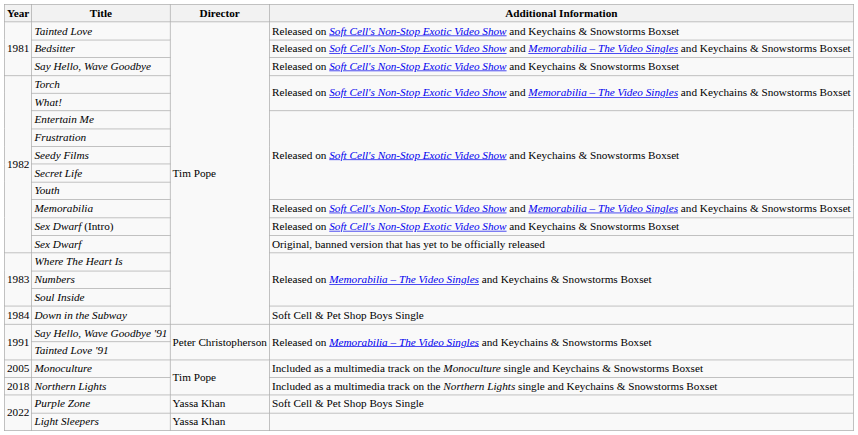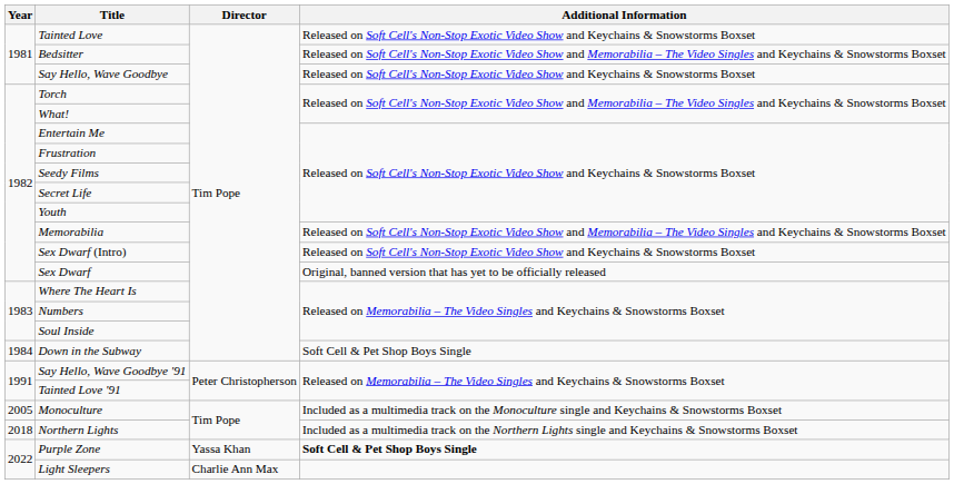 <table class="wikitable">
 <tr>
 <th>Year</th>
 <th>Title</th>
 <th>Director</th>
 <th>Additional Information</th>
 </tr>
 <tr>
 <td rowspan="3">1981</td>
 <td><em>Tainted Love</em></td>
 <td rowspan="17">Tim Pope</td>
 <td>Released on <em><a href='#'>Soft Cell's Non-Stop Exotic Video Show</a></em> and Keychains & Snowstorms Boxset</td>
 </tr>
 <tr>
 <td><em>Bedsitter</em></td>
 <td>Released on <em><a href='#'>Soft Cell's Non-Stop Exotic Video Show</a></em> and <em><a href='#'>Memorabilia – The Video Singles</a></em> and Keychains & Snowstorms Boxset</td>
 </tr>
 <tr>
 <td><em>Say Hello, Wave Goodbye</em></td>
 <td>Released on <em><a href='#'>Soft Cell's Non-Stop Exotic Video Show</a></em> and Keychains & Snowstorms Boxset</td>
 </tr>
 <tr>
 <td rowspan="10">1982</td>
 <td><em>Torch</em></td>
 <td rowspan="2">Released on <em><a href='#'>Soft Cell's Non-Stop Exotic Video Show</a></em> and <em><a href='#'>Memorabilia – The Video Singles</a></em> and Keychains & Snowstorms Boxset</td>
 </tr>
 <tr>
 <td><em>What!</em></td>
 </tr>
 <tr>
 <td><em>Entertain Me</em></td>
 <td rowspan="5">Released on <em><a href='#'>Soft Cell's Non-Stop Exotic Video Show</a></em> and Keychains & Snowstorms Boxset</td>
 </tr>
 <tr>
 <td><em>Frustration</em></td>
 </tr>
 <tr>
 <td><em>Seedy Films</em></td>
 </tr>
 <tr>
 <td><em>Secret Life</em></td>
 </tr>
 <tr>
 <td><em>Youth</em></td>
 </tr>
 <tr>
 <td><em>Memorabilia</em></td>
 <td>Released on <em><a href='#'>Soft Cell's Non-Stop Exotic Video Show</a></em> and <em><a href='#'>Memorabilia – The Video Singles</a></em> and Keychains & Snowstorms Boxset</td>
 </tr>
 <tr>
 <td><em>Sex Dwarf</em> (Intro)</td>
 <td>Released on <em><a href='#'>Soft Cell's Non-Stop Exotic Video Show</a></em> and Keychains & Snowstorms Boxset</td>
 </tr>
 <tr>
 <td><em>Sex Dwarf</em></td>
 <td>Original, banned version that has yet to be officially released</td>
 </tr>
 <tr>
 <td rowspan="3">1983</td>
 <td><em>Where The Heart Is</em></td>
 <td rowspan="3">Released on <em><a href='#'>Memorabilia – The Video Singles</a></em> and Keychains & Snowstorms Boxset</td>
 </tr>
 <tr>
 <td><em>Numbers</em></td>
 </tr>
 <tr>
 <td><em>Soul Inside</em></td>
 </tr>
 <tr>
 <td>1984</td>
 <td><em>Down in the Subway</em></td>
 <td>Soft Cell & Pet Shop Boys Single</td>
 </tr>
 <tr>
 <td rowspan="2">1991</td>
 <td><em>Say Hello, Wave Goodbye '91</em></td>
 <td rowspan="2">Peter Christopherson</td>
 <td rowspan="2">Released on <em><a href='#'>Memorabilia – The Video Singles</a></em> and Keychains & Snowstorms Boxset</td>
 </tr>
 <tr>
 <td><em>Tainted Love '91</em></td>
 </tr>
 <tr>
 <td>2005</td>
 <td><em>Monoculture</em></td>
 <td rowspan="2">Tim Pope</td>
 <td>Included as a multimedia track on the <em>Monoculture</em> single and Keychains & Snowstorms Boxset</td>
 </tr>
 <tr>
 <td>2018</td>
 <td><em>Northern Lights</em></td>
 <td>Included as a multimedia track on the <em>Northern Lights</em> single and Keychains & Snowstorms Boxset</td>
 </tr>
 <tr>
 <td rowspan="2">2022</td>
 <td><em>Purple Zone</em></td>
 <td>Yassa Khan</td>
-<td>Soft Cell & Pet Shop Boys Single</td>
+<td><strong>Soft Cell & Pet Shop Boys Single</strong></td>
 </tr>
 <tr>
 <td><em>Light Sleepers</em></td>
-<td>Yassa Khan</td>
+<td>Charlie Ann Max</td>
 <td></td>
 </tr>
 </table>
